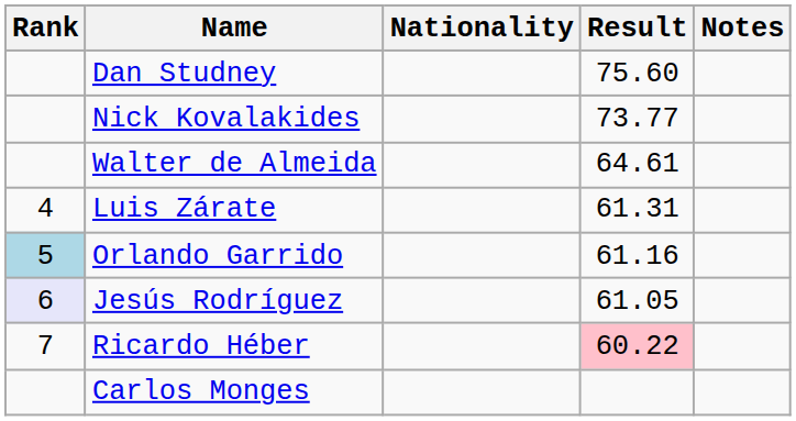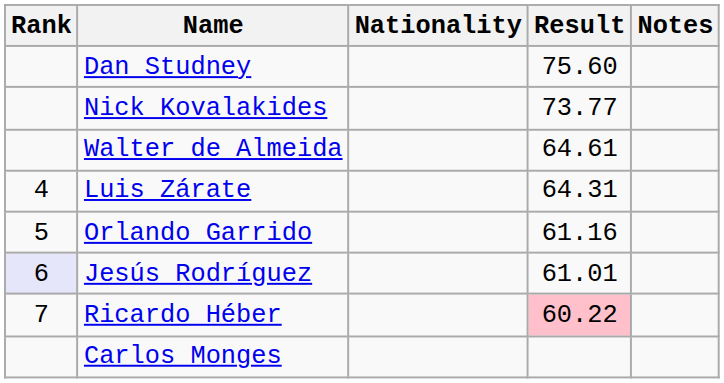 <table class="wikitable sortable" style="text-align:center">
 <tr>
 <th>Rank</th>
 <th>Name</th>
 <th>Nationality</th>
 <th>Result</th>
 <th>Notes</th>
 </tr>
 <tr>
 <td></td>
 <td align=left><a href='#'>Dan Studney</a></td>
 <td align=left></td>
 <td>75.60</td>
 <td></td>
 </tr>
 <tr>
 <td></td>
 <td align=left><a href='#'>Nick Kovalakides</a></td>
 <td align=left></td>
 <td>73.77</td>
 <td></td>
 </tr>
 <tr>
 <td></td>
 <td align=left><a href='#'>Walter de Almeida</a></td>
 <td align=left></td>
 <td>64.61</td>
 <td></td>
 </tr>
 <tr>
 <td>4</td>
 <td align=left><a href='#'>Luis Zárate</a></td>
 <td align=left></td>
-<td>61.31</td>
+<td>64.31</td>
 <td></td>
 </tr>
 <tr>
-<td style="background: lightblue;">5</td>
+<td>5</td>
 <td align=left><a href='#'>Orlando Garrido</a></td>
 <td align=left></td>
 <td>61.16</td>
 <td></td>
 </tr>
 <tr>
 <td style="background: lavender;">6</td>
 <td align=left><a href='#'>Jesús Rodríguez</a></td>
 <td align=left></td>
-<td>61.05</td>
+<td>61.01</td>
 <td></td>
 </tr>
 <tr>
 <td>7</td>
 <td align=left><a href='#'>Ricardo Héber</a></td>
 <td align=left></td>
 <td style="background: pink;">60.22</td>
 <td></td>
 </tr>
 <tr>
 <td></td>
 <td align=left><a href='#'>Carlos Monges</a></td>
 <td align=left></td>
 <td></td>
 <td></td>
 </tr>
 </table>
